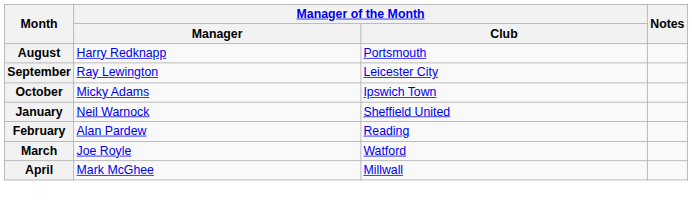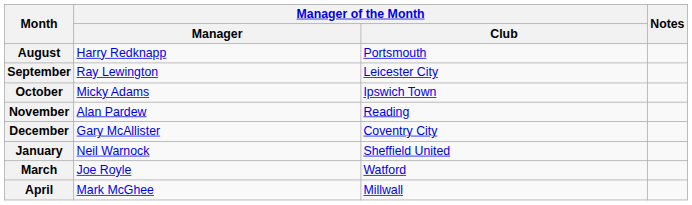 <table class="wikitable">
 <tr>
 <th rowspan="2">Month</th>
 <th colspan="2"><a href='#'>Manager of the Month</a></th>
 <th rowspan="2">Notes</th>
 </tr>
 <tr>
 <th width=42%>Manager</th>
 <th width=42%>Club</th>
 </tr>
 <tr>
 <th>August</th>
 <td> <a href='#'>Harry Redknapp</a></td>
 <td><a href='#'>Portsmouth</a></td>
 <td align="center"></td>
 </tr>
 <tr>
 <th>September</th>
 <td> <a href='#'>Ray Lewington</a></td>
 <td><a href='#'>Leicester City</a></td>
 <td align="center"></td>
 </tr>
 <tr>
 <th>October</th>
 <td> <a href='#'>Micky Adams</a></td>
 <td><a href='#'>Ipswich Town</a></td>
 <td align="center"></td>
 </tr>
 <tr>
+<th>November</th>
+<td> <a href='#'>Alan Pardew</a></td>
+<td><a href='#'>Reading</a></td>
+<td align="center"></td>
+</tr>
+<tr>
+<th>December</th>
+<td> <a href='#'>Gary McAllister</a></td>
+<td><a href='#'>Coventry City</a></td>
+<td align="center"></td>
+</tr>
+<tr>
 <th>January</th>
 <td> <a href='#'>Neil Warnock</a></td>
 <td><a href='#'>Sheffield United</a></td>
-<td align="center"></td>
-</tr>
-<tr>
-<th>February</th>
-<td> <a href='#'>Alan Pardew</a></td>
-<td><a href='#'>Reading</a></td>
 <td align="center"></td>
 </tr>
 <tr>
 <th>March</th>
 <td> <a href='#'>Joe Royle</a></td>
 <td><a href='#'>Watford</a></td>
 <td align="center"></td>
 </tr>
 <tr>
 <th>April</th>
 <td> <a href='#'>Mark McGhee</a></td>
 <td><a href='#'>Millwall</a></td>
 <td align="center"></td>
 </tr>
 </table>
